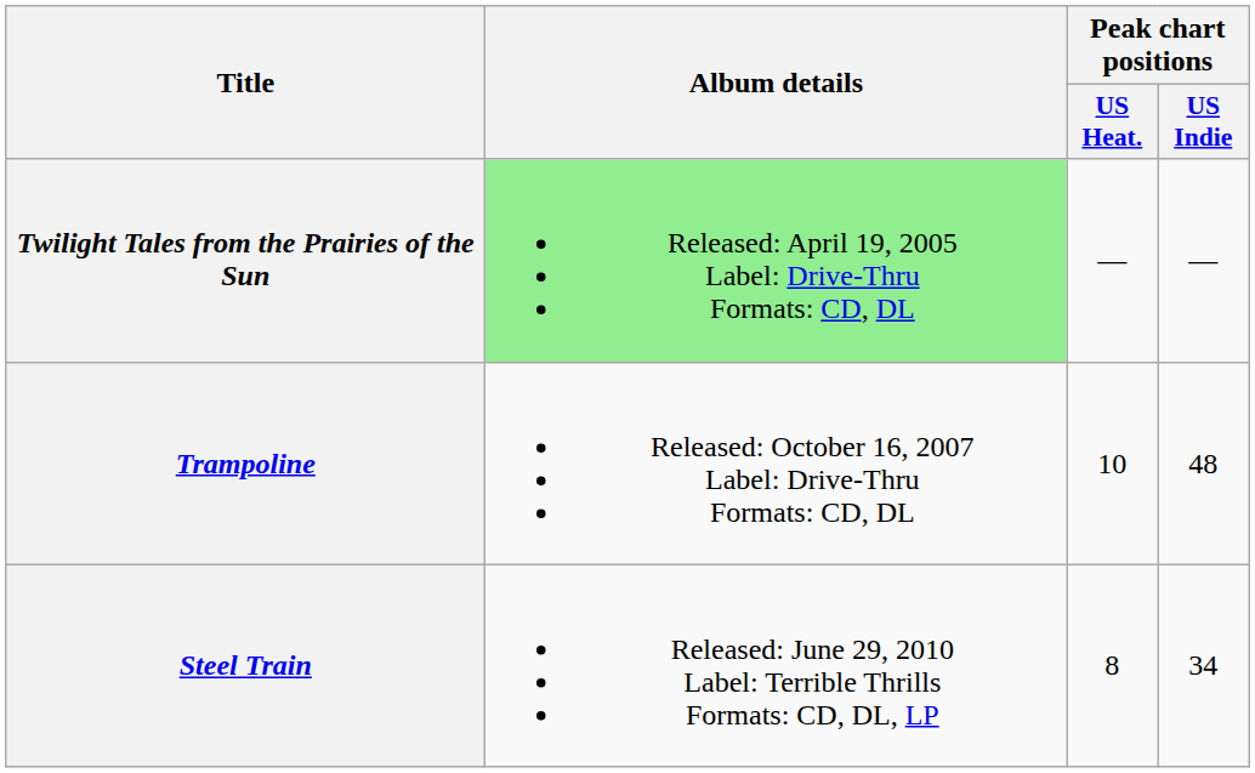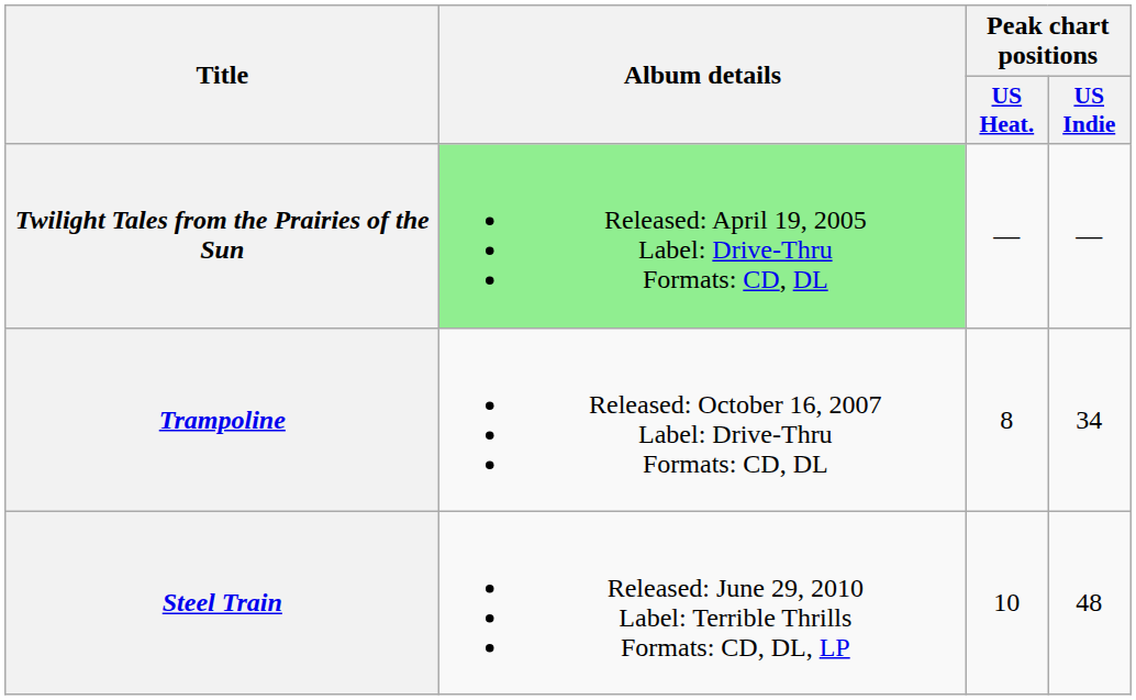 <table class="wikitable plainrowheaders" style="text-align:center;">
 <tr>
 <th scope="col" rowspan="2" style="width:16em;">Title</th>
 <th scope="col" rowspan="2" style="width:19.5em;">Album details</th>
 <th scope="col" colspan="4">Peak chart positions</th>
 </tr>
 <tr>
 <th scope="col" style="width:3em;font-size:90%;"><a href='#'>US Heat.</a><br></th>
 <th scope="col" style="width:3em;font-size:90%;"><a href='#'>US Indie</a><br></th>
 </tr>
 <tr>
 <th scope="row"><em>Twilight Tales from the Prairies of the Sun</em></th>
 <td style="background: lightgreen;"><br><ul><li>Released: April 19, 2005</li><li>Label: <a href='#'>Drive-Thru</a></li><li>Formats: <a href='#'>CD</a>, <a href='#'>DL</a></li></ul></td>
 <td>—</td>
 <td>—</td>
 </tr>
 <tr>
 <th scope="row"><em><a href='#'>Trampoline</a></em></th>
 <td><br><ul><li>Released: October 16, 2007</li><li>Label: Drive-Thru</li><li>Formats: CD, DL</li></ul></td>
-<td>10</td>
-<td>48</td>
+<td>8</td>
+<td>34</td>
 </tr>
 <tr>
 <th scope="row"><em><a href='#'>Steel Train</a></em></th>
 <td><br><ul><li>Released: June 29, 2010</li><li>Label: Terrible Thrills</li><li>Formats: CD, DL, <a href='#'>LP</a></li></ul></td>
-<td>8</td>
-<td>34</td>
+<td>10</td>
+<td>48</td>
 </tr>
 </table>
